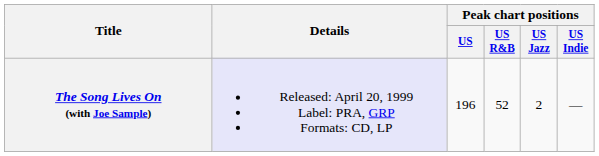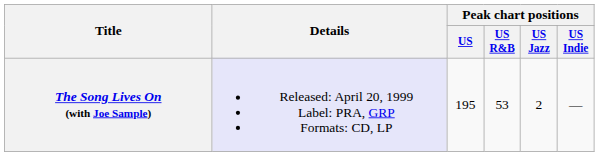 <table class="wikitable plainrowheaders" style="text-align:center;">
 <tr>
 <th scope="col" rowspan="2" style="width:15em;">Title</th>
 <th scope="col" rowspan="2" style="width:17em;">Details</th>
 <th scope="col" colspan="5">Peak chart positions</th>
 </tr>
 <tr>
 <th scope="col" style="width:2.75em;font-size:85%;"><a href='#'>US</a><br></th>
 <th scope="col" style="width:2.75em;font-size:85%;"><a href='#'>US<br>R&B</a><br></th>
 <th scope="col" style="width:2.75em;font-size:85%;"><a href='#'>US<br>Jazz</a><br></th>
 <th scope="col" style="width:2.75em;font-size:85%;"><a href='#'>US<br>Indie</a><br></th>
 </tr>
 <tr>
 <th scope="row"><em><a href='#'>The Song Lives On</a></em> <br> <small>(with <a href='#'>Joe Sample</a>)</small></th>
 <td style="background: lavender;"><br><ul><li>Released: April 20, 1999</li><li>Label: PRA, <a href='#'>GRP</a></li><li>Formats: CD, LP</li></ul></td>
-<td style="text-align:center;">196</td>
-<td style="text-align:center;">52</td>
+<td style="text-align:center;">195</td>
+<td style="text-align:center;">53</td>
 <td style="text-align:center;">2</td>
 <td style="text-align:center;">—</td>
 </tr>
 </table>
